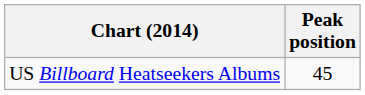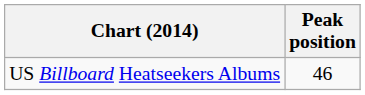 <table class="wikitable sortable plainrowheaders" style="text-align:center;">
 <tr>
 <th scope="col">Chart (2014)</th>
 <th scope="col">Peak<br>position</th>
 </tr>
 <tr>
 <td>US <em><a href='#'>Billboard</a></em> <a href='#'>Heatseekers Albums</a></td>
-<td>45</td>
+<td>46</td>
 </tr>
 </table>
